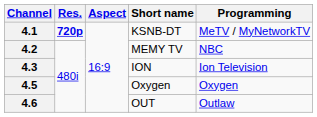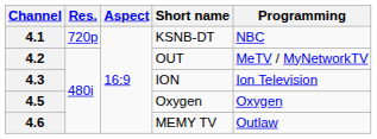 <table class="wikitable">
 <tr>
 <th scope = "col"><a href='#'>Channel</a></th>
 <th scope = "col"><a href='#'>Res.</a></th>
 <th scope = "col"><a href='#'>Aspect</a></th>
 <th scope = "col">Short name</th>
 <th scope = "col">Programming</th>
 </tr>
 <tr>
 <th scope = "row">4.1</th>
-<td><strong><a href='#'>720p</a></strong></td>
+<td><a href='#'>720p</a></td>
 <td rowspan=5><a href='#'>16:9</a></td>
 <td>KSNB-DT</td>
-<td><a href='#'>MeTV</a> / <a href='#'>MyNetworkTV</a></td>
+<td><a href='#'>NBC</a></td>
 </tr>
 <tr>
 <th scope = "row">4.2</th>
 <td rowspan=4><a href='#'>480i</a></td>
-<td>MEMY TV</td>
-<td><a href='#'>NBC</a></td>
+<td>OUT</td>
+<td><a href='#'>MeTV</a> / <a href='#'>MyNetworkTV</a></td>
 </tr>
 <tr>
 <th scope = "row">4.3</th>
 <td>ION</td>
 <td><a href='#'>Ion Television</a></td>
 </tr>
 <tr>
 <th scope = "row">4.5</th>
 <td>Oxygen</td>
 <td><a href='#'>Oxygen</a></td>
 </tr>
 <tr>
 <th scope = "row">4.6</th>
-<td>OUT</td>
+<td>MEMY TV</td>
 <td><a href='#'>Outlaw</a></td>
 </tr>
 </table>
